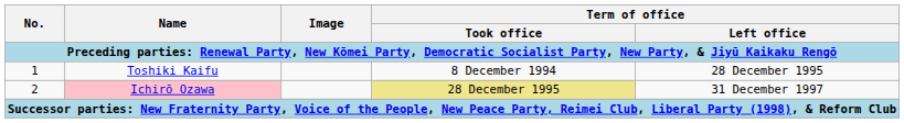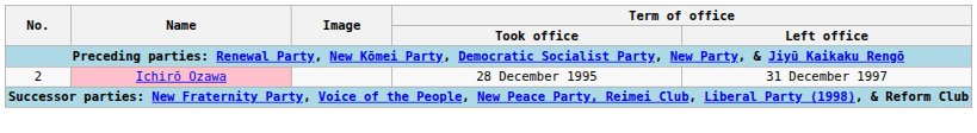 <table class="wikitable" style="text-align:center">
 <tr>
 <th rowspan=2>No.</th>
 <th rowspan="2">Name</th>
 <th rowspan="2">Image</th>
 <th colspan=2>Term of office</th>
 </tr>
 <tr>
 <th>Took office</th>
 <th>Left office</th>
 </tr>
 <tr>
 <td bgcolor="lightblue" colspan="5"><strong>Preceding parties: <a href='#'>Renewal Party</a>, <a href='#'>New Kōmei Party</a>, <a href='#'>Democratic Socialist Party</a>, <a href='#'>New Party</a>, & <a href='#'>Jiyū Kaikaku Rengō</a></strong></td>
 </tr>
 <tr>
-<td>1</td>
-<td><a href='#'>Toshiki Kaifu</a></td>
-<td></td>
-<td>8 December 1994</td>
-<td>28 December 1995</td>
-</tr>
-<tr>
 <td>2</td>
 <td style="background: pink;"><a href='#'>Ichirō Ozawa</a></td>
 <td></td>
-<td style="background: khaki;">28 December 1995</td>
+<td>28 December 1995</td>
 <td>31 December 1997</td>
 </tr>
 <tr>
 <td bgcolor="lightblue" colspan="5"><strong>Successor parties: <a href='#'>New Fraternity Party</a>, <a href='#'>Voice of the People</a>, <a href='#'>New Peace Party, Reimei Club</a>, <a href='#'>Liberal Party (1998)</a>, & Reform Club</strong></td>
 </tr>
 </table>
